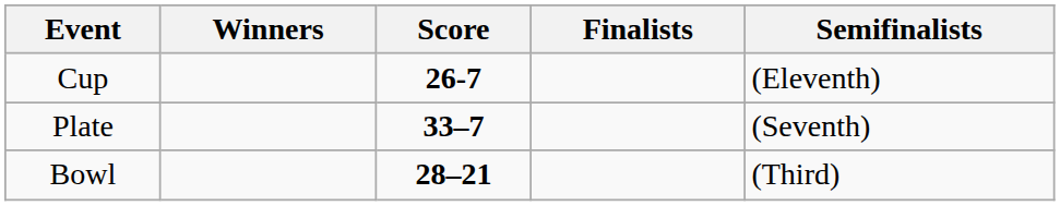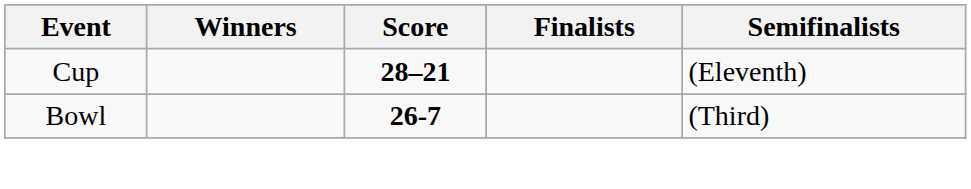 <table class="wikitable" width=550 style="text-align: center">
 <tr>
 <th>Event</th>
 <th>Winners</th>
 <th>Score</th>
 <th>Finalists</th>
 <th>Semifinalists</th>
 </tr>
 <tr>
 <td>Cup</td>
 <td align=left><strong></strong></td>
-<td><strong>26-7</strong></td>
+<td><strong>28–21</strong></td>
 <td align=left></td>
 <td align=left> (Eleventh)<br></td>
 </tr>
 <tr>
-<td>Plate</td>
-<td align=left><strong></strong></td>
-<td><strong>33–7</strong></td>
-<td align=left></td>
-<td align=left> (Seventh)<br></td>
-</tr>
-<tr>
 <td>Bowl</td>
 <td align=left><strong></strong></td>
-<td><strong>28–21</strong></td>
+<td><strong>26-7</strong></td>
 <td align=left></td>
 <td align=left> (Third)<br></td>
 </tr>
 </table>
